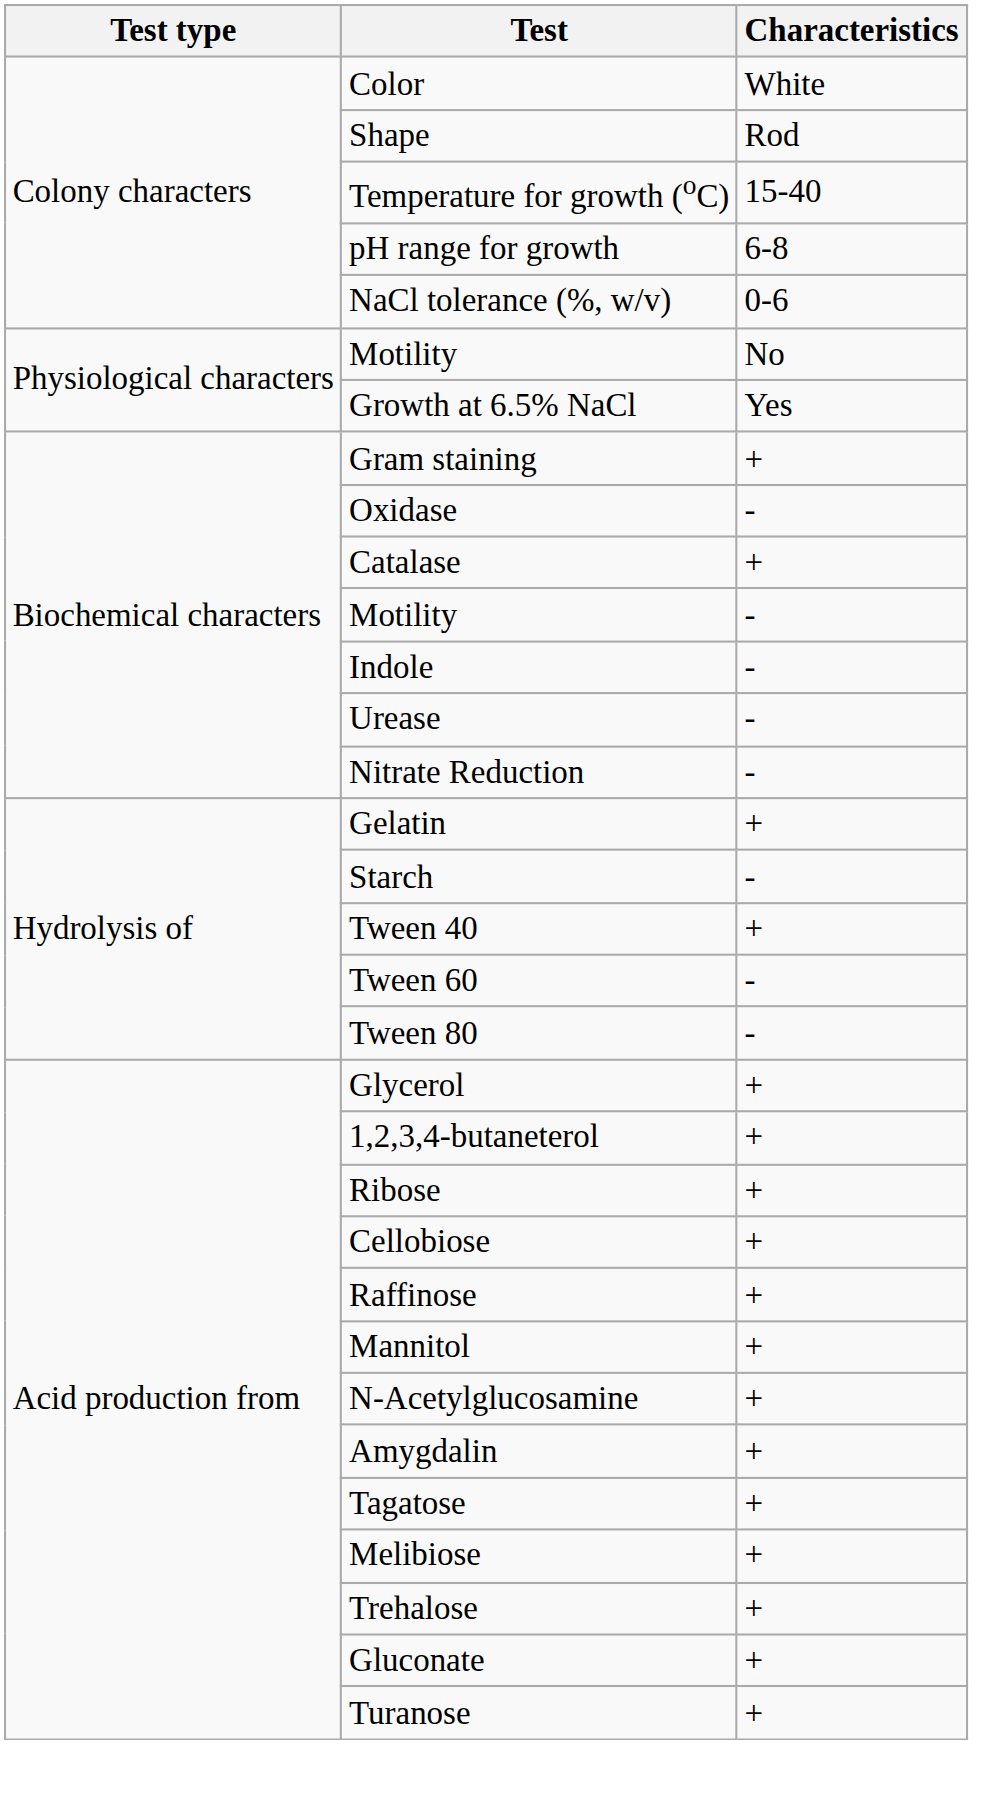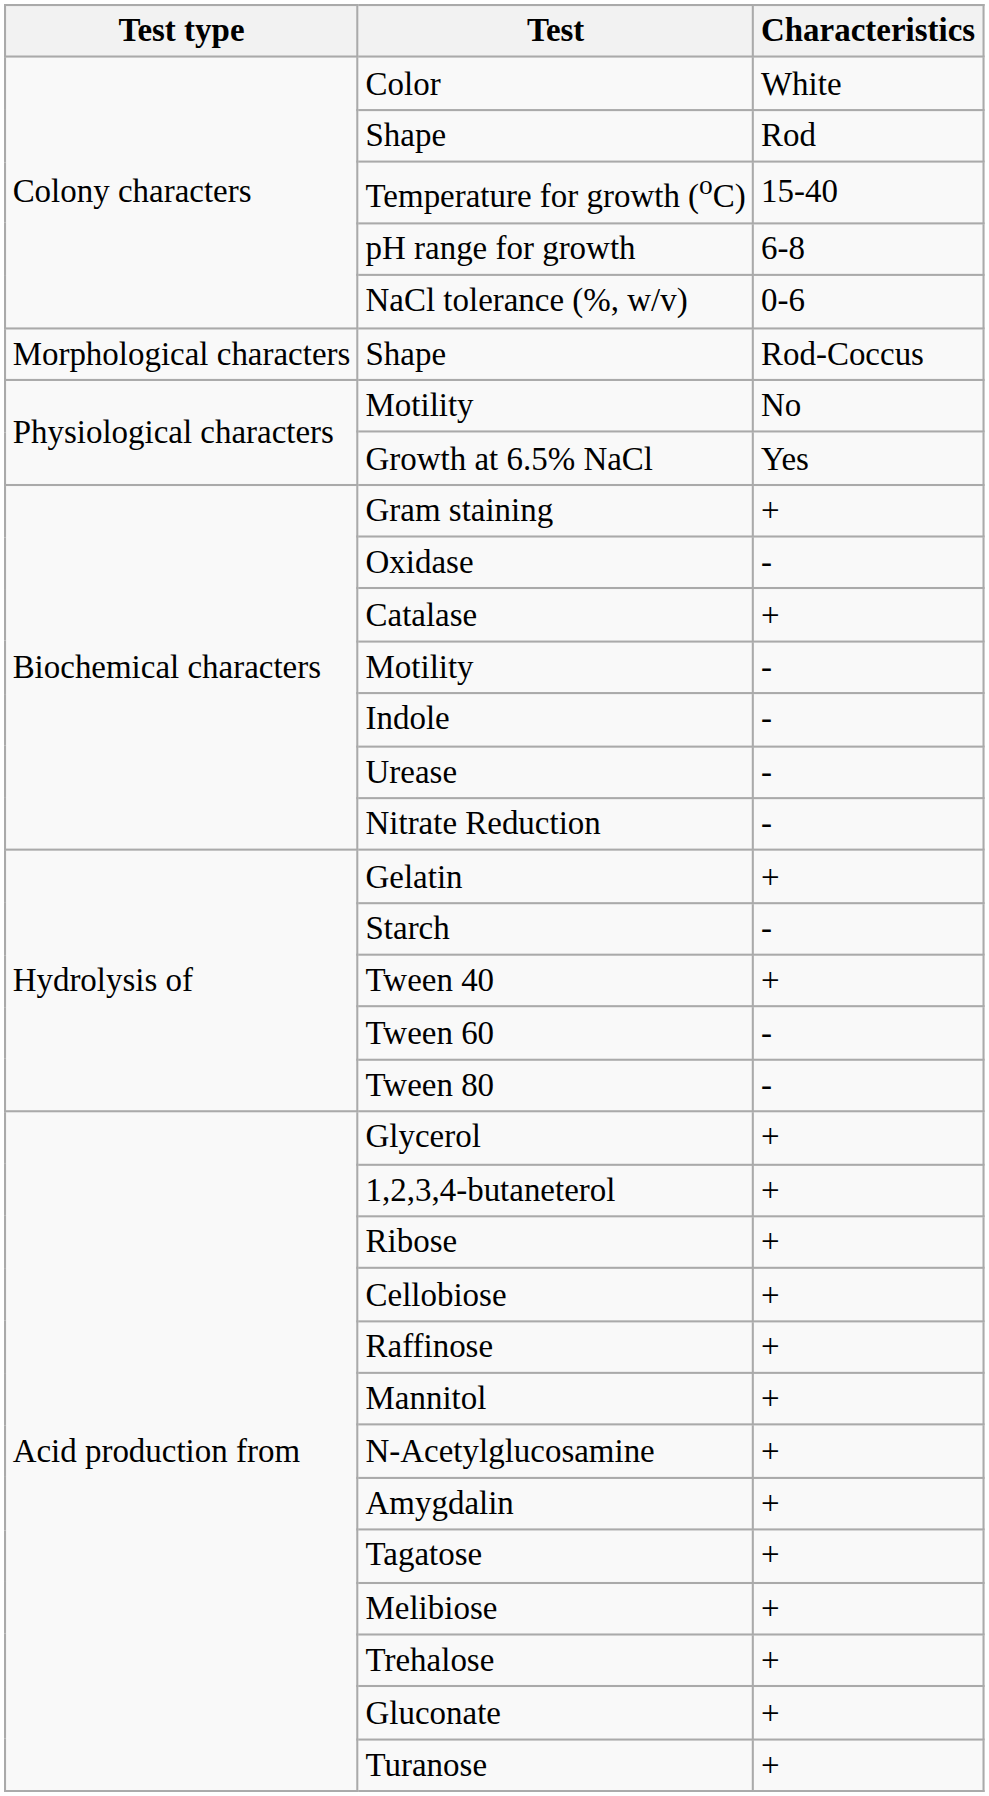 <table class="wikitable">
 <tr>
 <th>Test type</th>
 <th>Test</th>
 <th>Characteristics</th>
 </tr>
 <tr>
 <td rowspan="5">Colony characters</td>
 <td>Color</td>
 <td>White</td>
 </tr>
 <tr>
 <td>Shape</td>
 <td>Rod</td>
 </tr>
 <tr>
 <td>Temperature for growth (<sup>o</sup>C)</td>
 <td>15-40</td>
 </tr>
 <tr>
 <td>pH range for growth</td>
 <td>6-8</td>
 </tr>
 <tr>
 <td>NaCl tolerance (%, w/v)</td>
 <td>0-6</td>
+</tr>
+<tr>
+<td>Morphological characters</td>
+<td>Shape</td>
+<td>Rod-Coccus</td>
 </tr>
 <tr>
 <td rowspan="2">Physiological characters</td>
 <td>Motility</td>
 <td>No</td>
 </tr>
 <tr>
 <td>Growth at 6.5% NaCl</td>
 <td>Yes</td>
 </tr>
 <tr>
 <td rowspan="7">Biochemical characters</td>
 <td>Gram staining</td>
 <td>+</td>
 </tr>
 <tr>
 <td>Oxidase</td>
 <td>-</td>
 </tr>
 <tr>
 <td>Catalase</td>
 <td>+</td>
 </tr>
 <tr>
 <td>Motility</td>
 <td>-</td>
 </tr>
 <tr>
 <td>Indole</td>
 <td>-</td>
 </tr>
 <tr>
 <td>Urease</td>
 <td>-</td>
 </tr>
 <tr>
 <td>Nitrate Reduction</td>
 <td>-</td>
 </tr>
 <tr>
 <td rowspan="5">Hydrolysis of</td>
 <td>Gelatin</td>
 <td>+</td>
 </tr>
 <tr>
 <td>Starch</td>
 <td>-</td>
 </tr>
 <tr>
 <td>Tween 40</td>
 <td>+</td>
 </tr>
 <tr>
 <td>Tween 60</td>
 <td>-</td>
 </tr>
 <tr>
 <td>Tween 80</td>
 <td>-</td>
 </tr>
 <tr>
 <td rowspan="13">Acid production from</td>
 <td>Glycerol</td>
 <td>+</td>
 </tr>
 <tr>
 <td>1,2,3,4-butaneterol</td>
 <td>+</td>
 </tr>
 <tr>
 <td>Ribose</td>
 <td>+</td>
 </tr>
 <tr>
 <td>Cellobiose</td>
 <td>+</td>
 </tr>
 <tr>
 <td>Raffinose</td>
 <td>+</td>
 </tr>
 <tr>
 <td>Mannitol</td>
 <td>+</td>
 </tr>
 <tr>
 <td>N-Acetylglucosamine</td>
 <td>+</td>
 </tr>
 <tr>
 <td>Amygdalin</td>
 <td>+</td>
 </tr>
 <tr>
 <td>Tagatose</td>
 <td>+</td>
 </tr>
 <tr>
 <td>Melibiose</td>
 <td>+</td>
 </tr>
 <tr>
 <td>Trehalose</td>
 <td>+</td>
 </tr>
 <tr>
 <td>Gluconate</td>
 <td>+</td>
 </tr>
 <tr>
 <td>Turanose</td>
 <td>+</td>
 </tr>
 </table>
